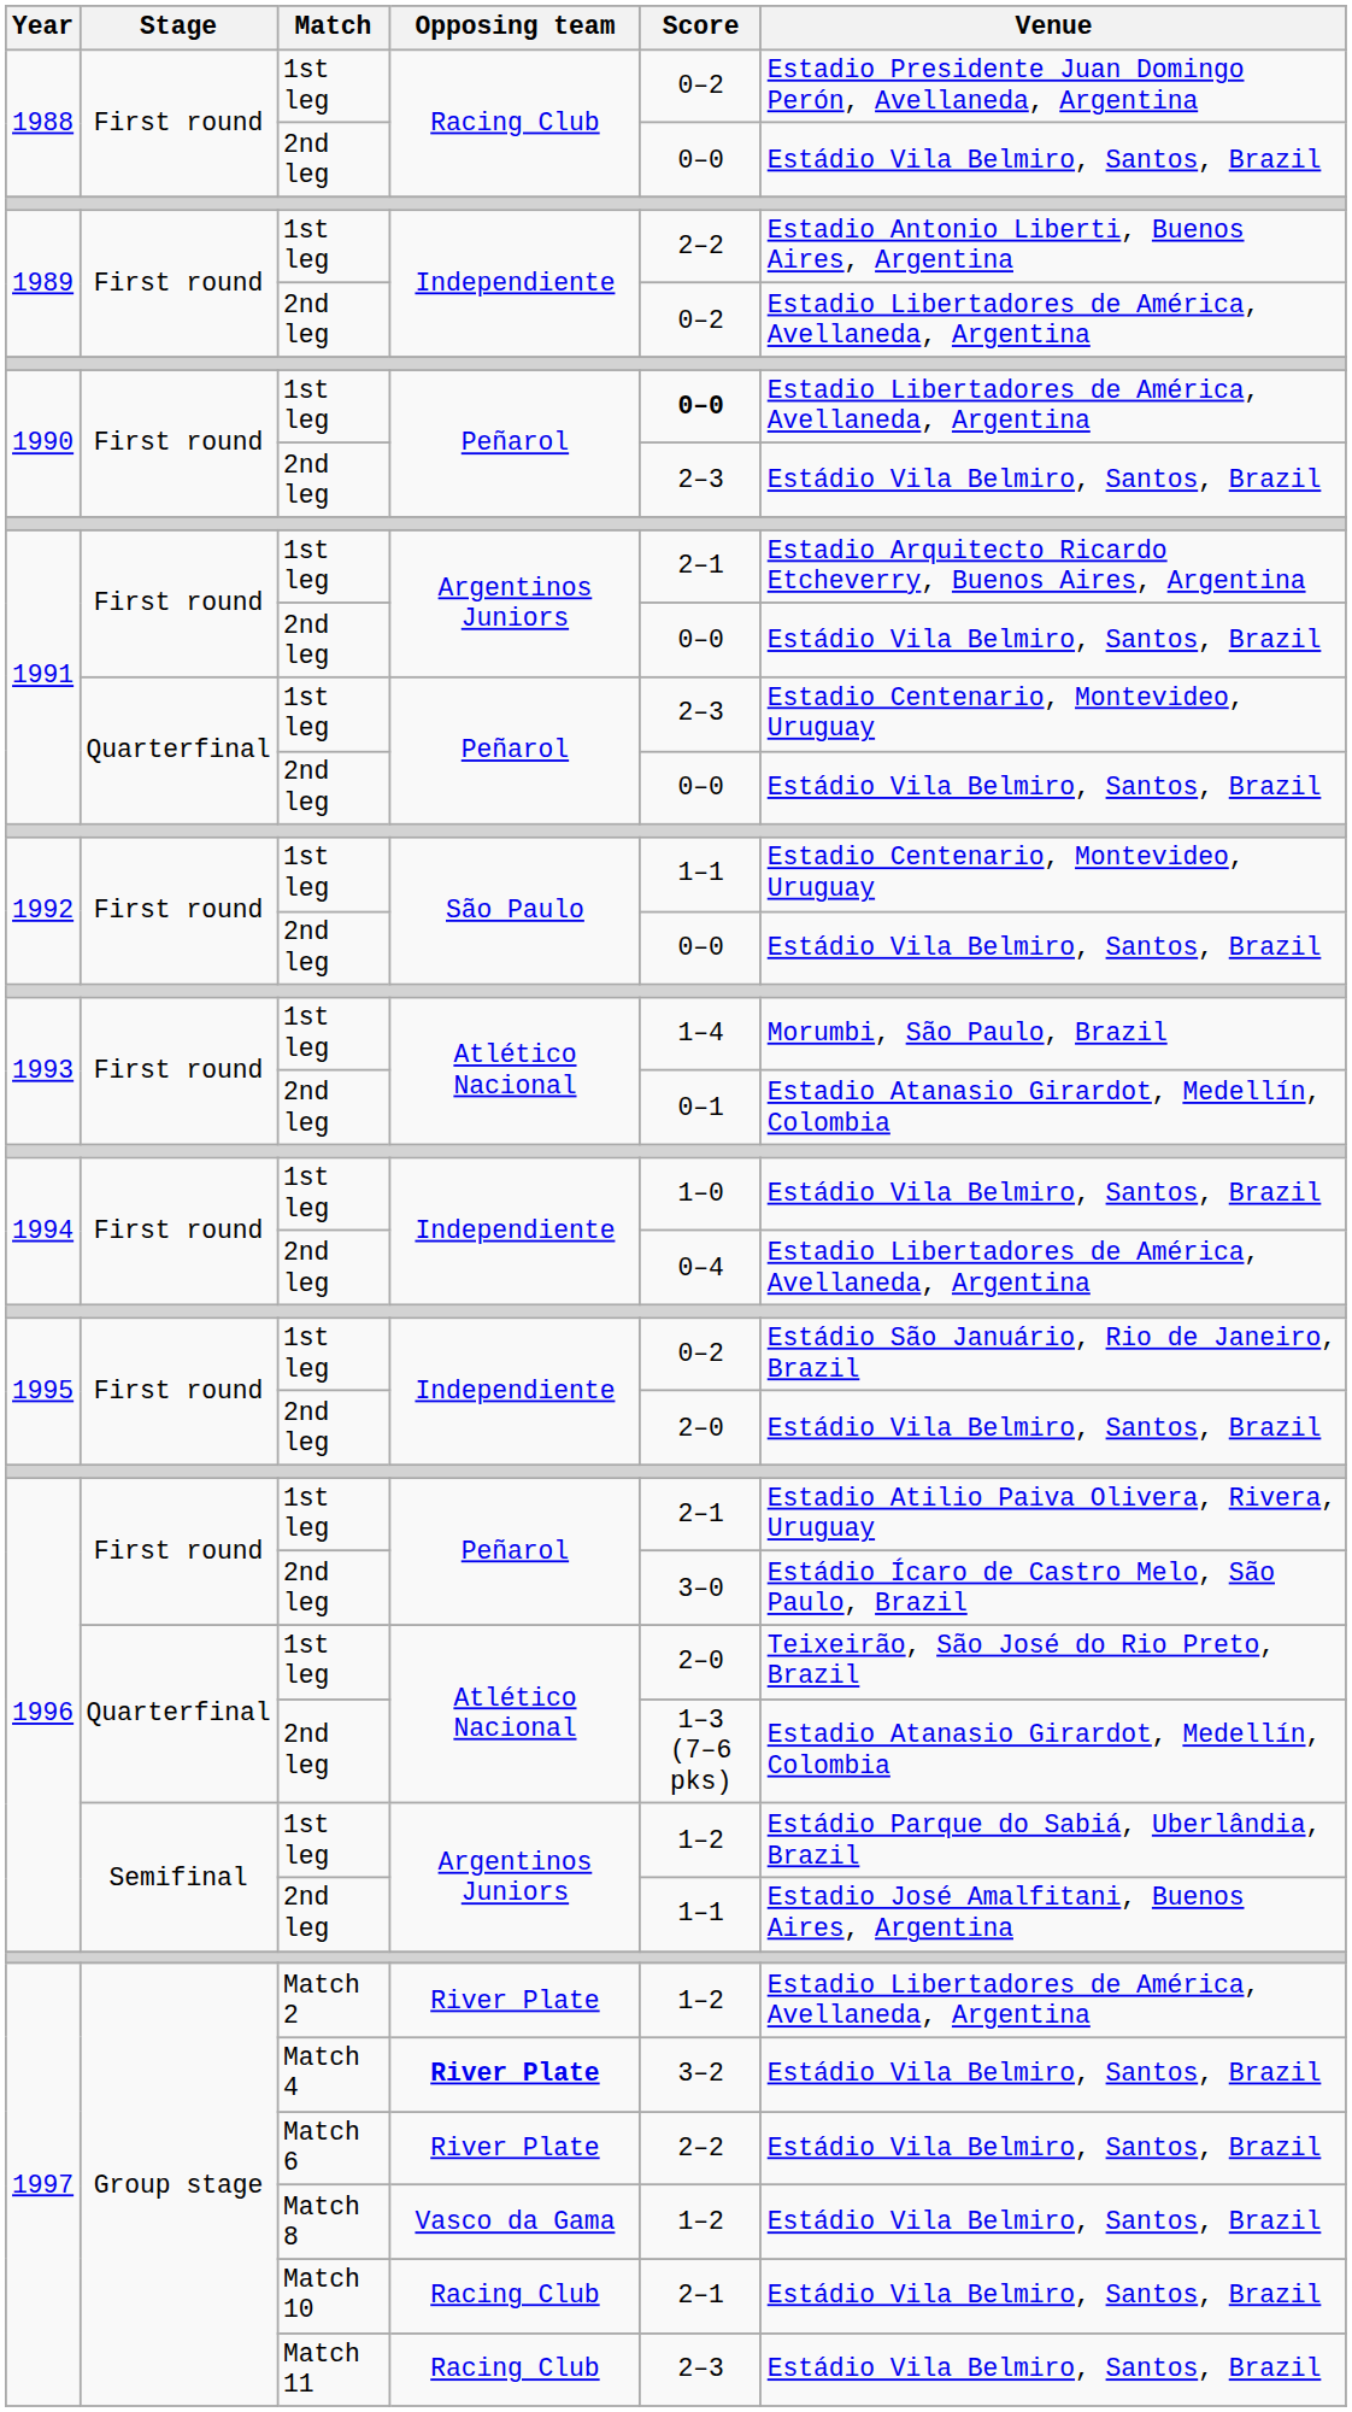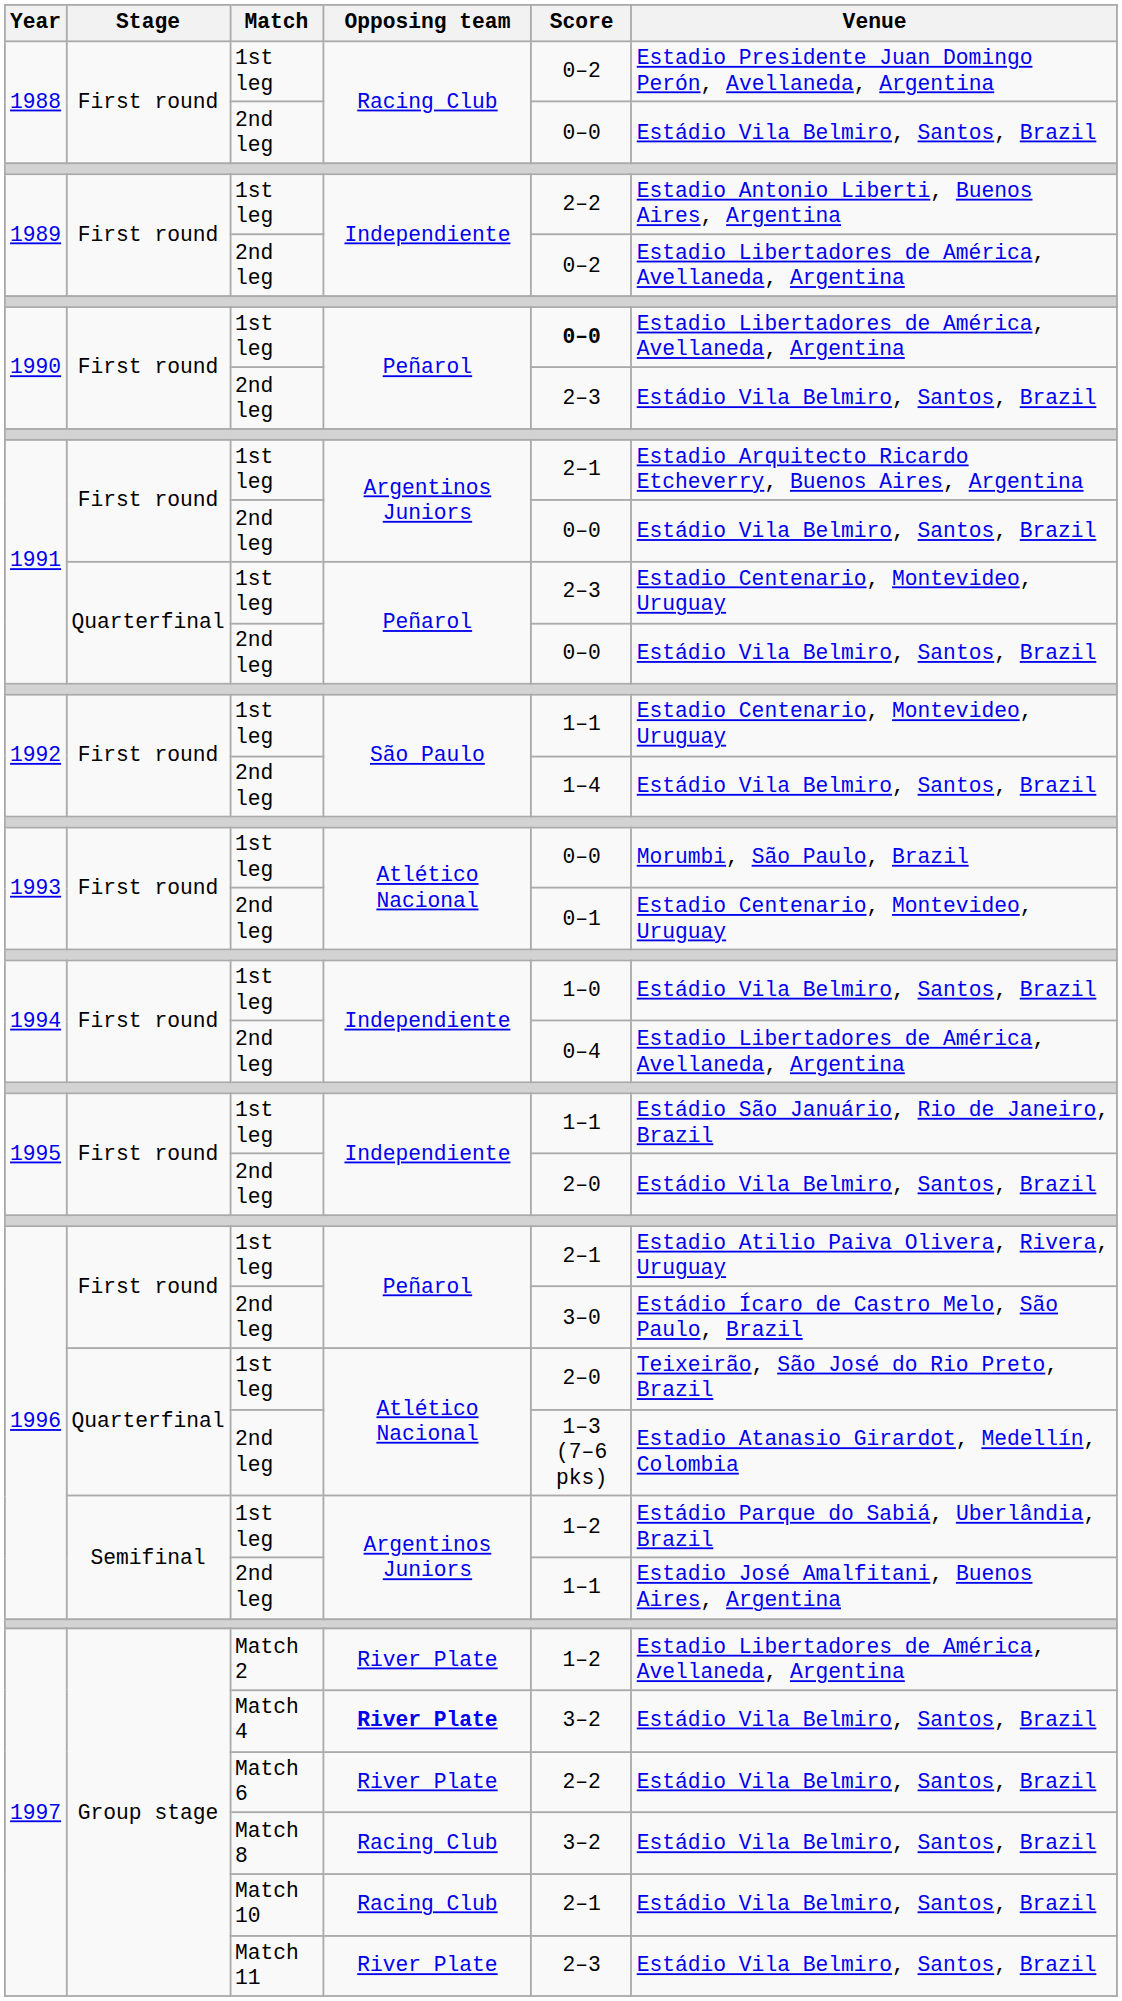 <table class="wikitable" style="font-size: 90%; text-align:left">
 <tr>
 <th>Year</th>
 <th>Stage</th>
 <th>Match</th>
 <th>Opposing team</th>
 <th>Score</th>
 <th>Venue</th>
 </tr>
 <tr>
 <td rowspan=2><a href='#'>1988</a></td>
 <td rowspan=2 align=center>First round</td>
 <td>1st leg</td>
 <td rowspan=2 align=center> <a href='#'>Racing Club</a></td>
 <td align=center>0–2</td>
 <td><a href='#'>Estadio Presidente Juan Domingo Perón</a>, <a href='#'>Avellaneda</a>, <a href='#'>Argentina</a></td>
 </tr>
 <tr>
 <td>2nd leg</td>
 <td align=center>0–0</td>
 <td><a href='#'>Estádio Vila Belmiro</a>, <a href='#'>Santos</a>, <a href='#'>Brazil</a></td>
 </tr>
 <tr>
 <td style="background-color:lightgrey" colspan=6></td>
 </tr>
 <tr>
 <td rowspan=2><a href='#'>1989</a></td>
 <td rowspan=2 align=center>First round</td>
 <td>1st leg</td>
 <td rowspan=2 align=center> <a href='#'>Independiente</a></td>
 <td align=center>2–2</td>
 <td><a href='#'>Estadio Antonio Liberti</a>, <a href='#'>Buenos Aires</a>, <a href='#'>Argentina</a></td>
 </tr>
 <tr>
 <td>2nd leg</td>
 <td align=center>0–2</td>
 <td><a href='#'>Estadio Libertadores de América</a>, <a href='#'>Avellaneda</a>, <a href='#'>Argentina</a></td>
 </tr>
 <tr>
 <td style="background-color:lightgrey" colspan=6></td>
 </tr>
 <tr>
 <td rowspan=2><a href='#'>1990</a></td>
 <td rowspan=2 align=center>First round</td>
 <td>1st leg</td>
 <td rowspan=2 align=center> <a href='#'>Peñarol</a></td>
 <td align=center><strong>0–0</strong></td>
 <td><a href='#'>Estadio Libertadores de América</a>, <a href='#'>Avellaneda</a>, <a href='#'>Argentina</a></td>
 </tr>
 <tr>
 <td>2nd leg</td>
 <td align=center>2–3</td>
 <td><a href='#'>Estádio Vila Belmiro</a>, <a href='#'>Santos</a>, <a href='#'>Brazil</a></td>
 </tr>
 <tr>
 <td style="background-color:lightgrey" colspan=6></td>
 </tr>
 <tr>
 <td rowspan=4><a href='#'>1991</a></td>
 <td rowspan=2 align=center>First round</td>
 <td>1st leg</td>
 <td rowspan=2 align=center> <a href='#'>Argentinos Juniors</a></td>
 <td align=center>2–1</td>
 <td><a href='#'>Estadio Arquitecto Ricardo Etcheverry</a>, <a href='#'>Buenos Aires</a>, <a href='#'>Argentina</a></td>
 </tr>
 <tr>
 <td>2nd leg</td>
 <td align=center>0–0</td>
 <td><a href='#'>Estádio Vila Belmiro</a>, <a href='#'>Santos</a>, <a href='#'>Brazil</a></td>
 </tr>
 <tr>
 <td rowspan=2 align=center>Quarterfinal</td>
 <td>1st leg</td>
 <td rowspan=2 align=center> <a href='#'>Peñarol</a></td>
 <td align=center>2–3</td>
 <td><a href='#'>Estadio Centenario</a>, <a href='#'>Montevideo</a>, <a href='#'>Uruguay</a></td>
 </tr>
 <tr>
 <td>2nd leg</td>
 <td align=center>0–0</td>
 <td><a href='#'>Estádio Vila Belmiro</a>, <a href='#'>Santos</a>, <a href='#'>Brazil</a></td>
 </tr>
 <tr>
 <td style="background-color:lightgrey" colspan=6></td>
 </tr>
 <tr>
 <td rowspan=2><a href='#'>1992</a></td>
 <td rowspan=2 align=center>First round</td>
 <td>1st leg</td>
 <td rowspan=2 align=center> <a href='#'>São Paulo</a></td>
 <td align=center>1–1</td>
 <td><a href='#'>Estadio Centenario</a>, <a href='#'>Montevideo</a>, <a href='#'>Uruguay</a></td>
 </tr>
 <tr>
 <td>2nd leg</td>
-<td align=center>0–0</td>
+<td align=center>1–4</td>
 <td><a href='#'>Estádio Vila Belmiro</a>, <a href='#'>Santos</a>, <a href='#'>Brazil</a></td>
 </tr>
 <tr>
 <td style="background-color:lightgrey" colspan=6></td>
 </tr>
 <tr>
 <td rowspan=2><a href='#'>1993</a></td>
 <td rowspan=2 align=center>First round</td>
 <td>1st leg</td>
 <td rowspan=2 align=center> <a href='#'>Atlético Nacional</a></td>
-<td align=center>1–4</td>
+<td align=center>0–0</td>
 <td><a href='#'>Morumbi</a>, <a href='#'>São Paulo</a>, <a href='#'>Brazil</a></td>
 </tr>
 <tr>
 <td>2nd leg</td>
 <td align=center>0–1</td>
-<td><a href='#'>Estadio Atanasio Girardot</a>, <a href='#'>Medellín</a>, <a href='#'>Colombia</a></td>
+<td><a href='#'>Estadio Centenario</a>, <a href='#'>Montevideo</a>, <a href='#'>Uruguay</a></td>
 </tr>
 <tr>
 <td style="background-color:lightgrey" colspan=6></td>
 </tr>
 <tr>
 <td rowspan=2><a href='#'>1994</a></td>
 <td rowspan=2 align=center>First round</td>
 <td>1st leg</td>
 <td rowspan=2 align=center> <a href='#'>Independiente</a></td>
 <td align=center>1–0</td>
 <td><a href='#'>Estádio Vila Belmiro</a>, <a href='#'>Santos</a>, <a href='#'>Brazil</a></td>
 </tr>
 <tr>
 <td>2nd leg</td>
 <td align=center>0–4</td>
 <td><a href='#'>Estadio Libertadores de América</a>, <a href='#'>Avellaneda</a>, <a href='#'>Argentina</a></td>
 </tr>
 <tr>
 <td style="background-color:lightgrey" colspan=6></td>
 </tr>
 <tr>
 <td rowspan=2><a href='#'>1995</a></td>
 <td rowspan=2 align=center>First round</td>
 <td>1st leg</td>
 <td rowspan=2 align=center> <a href='#'>Independiente</a></td>
-<td align=center>0–2</td>
+<td align=center>1–1</td>
 <td><a href='#'>Estádio São Januário</a>, <a href='#'>Rio de Janeiro</a>, <a href='#'>Brazil</a></td>
 </tr>
 <tr>
 <td>2nd leg</td>
 <td align=center>2–0</td>
 <td><a href='#'>Estádio Vila Belmiro</a>, <a href='#'>Santos</a>, <a href='#'>Brazil</a></td>
 </tr>
 <tr>
 <td style="background-color:lightgrey" colspan=6></td>
 </tr>
 <tr>
 <td rowspan=6><a href='#'>1996</a></td>
 <td rowspan=2 align=center>First round</td>
 <td>1st leg</td>
 <td rowspan=2 align=center> <a href='#'>Peñarol</a></td>
 <td align=center>2–1</td>
 <td><a href='#'>Estadio Atilio Paiva Olivera</a>, <a href='#'>Rivera</a>, <a href='#'>Uruguay</a></td>
 </tr>
 <tr>
 <td>2nd leg</td>
 <td align=center>3–0</td>
 <td><a href='#'>Estádio Ícaro de Castro Melo</a>, <a href='#'>São Paulo</a>, <a href='#'>Brazil</a></td>
 </tr>
 <tr>
 <td rowspan=2 align=center>Quarterfinal</td>
 <td>1st leg</td>
 <td rowspan=2 align=center> <a href='#'>Atlético Nacional</a></td>
 <td align=center>2–0</td>
 <td><a href='#'>Teixeirão</a>, <a href='#'>São José do Rio Preto</a>, <a href='#'>Brazil</a></td>
 </tr>
 <tr>
 <td>2nd leg</td>
 <td align=center>1–3<br>(7–6 pks)</td>
 <td><a href='#'>Estadio Atanasio Girardot</a>, <a href='#'>Medellín</a>, <a href='#'>Colombia</a></td>
 </tr>
 <tr>
 <td rowspan=2 align=center>Semifinal</td>
 <td>1st leg</td>
 <td rowspan=2 align=center> <a href='#'>Argentinos Juniors</a></td>
 <td align=center>1–2</td>
 <td><a href='#'>Estádio Parque do Sabiá</a>, <a href='#'>Uberlândia</a>, <a href='#'>Brazil</a></td>
 </tr>
 <tr>
 <td>2nd leg</td>
 <td align=center>1–1</td>
 <td><a href='#'>Estadio José Amalfitani</a>, <a href='#'>Buenos Aires</a>, <a href='#'>Argentina</a></td>
 </tr>
 <tr>
 <td style="background-color:lightgrey" colspan=6></td>
 </tr>
 <tr>
 <td rowspan=6><a href='#'>1997</a></td>
 <td rowspan=6 align=center>Group stage</td>
 <td>Match 2</td>
 <td align=center> <a href='#'>River Plate</a></td>
 <td align=center>1–2</td>
 <td><a href='#'>Estadio Libertadores de América</a>, <a href='#'>Avellaneda</a>, <a href='#'>Argentina</a></td>
 </tr>
 <tr>
 <td>Match 4</td>
 <td align=center><strong> <a href='#'>River Plate</a></strong></td>
 <td align=center>3–2</td>
 <td><a href='#'>Estádio Vila Belmiro</a>, <a href='#'>Santos</a>, <a href='#'>Brazil</a></td>
 </tr>
 <tr>
 <td>Match 6</td>
 <td align=center> <a href='#'>River Plate</a></td>
 <td align=center>2–2</td>
 <td><a href='#'>Estádio Vila Belmiro</a>, <a href='#'>Santos</a>, <a href='#'>Brazil</a></td>
 </tr>
 <tr>
 <td>Match 8</td>
-<td align=center> <a href='#'>Vasco da Gama</a></td>
-<td align=center>1–2</td>
+<td align=center> <a href='#'>Racing Club</a></td>
+<td align=center>3–2</td>
 <td><a href='#'>Estádio Vila Belmiro</a>, <a href='#'>Santos</a>, <a href='#'>Brazil</a></td>
 </tr>
 <tr>
 <td>Match 10</td>
 <td align=center> <a href='#'>Racing Club</a></td>
 <td align=center>2–1</td>
 <td><a href='#'>Estádio Vila Belmiro</a>, <a href='#'>Santos</a>, <a href='#'>Brazil</a></td>
 </tr>
 <tr>
 <td>Match 11</td>
-<td align=center> <a href='#'>Racing Club</a></td>
+<td align=center> <a href='#'>River Plate</a></td>
 <td align=center>2–3</td>
 <td><a href='#'>Estádio Vila Belmiro</a>, <a href='#'>Santos</a>, <a href='#'>Brazil</a></td>
 </tr>
 </table>
